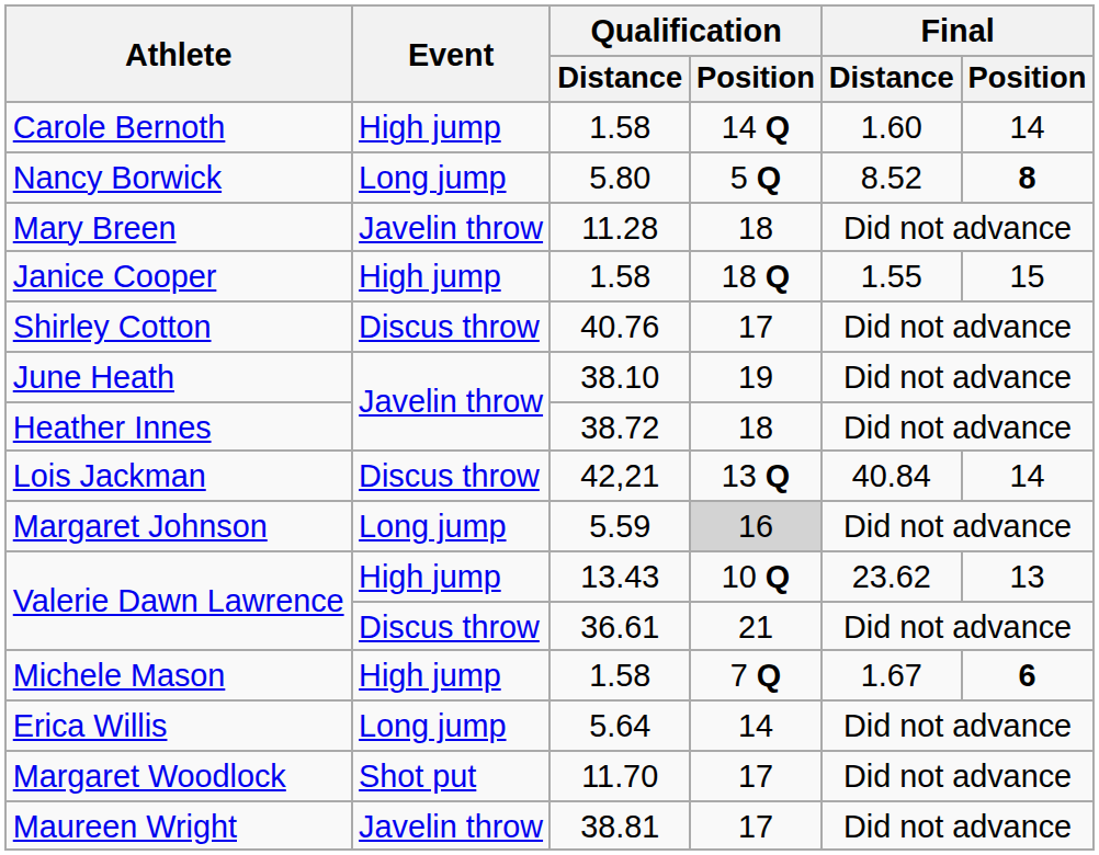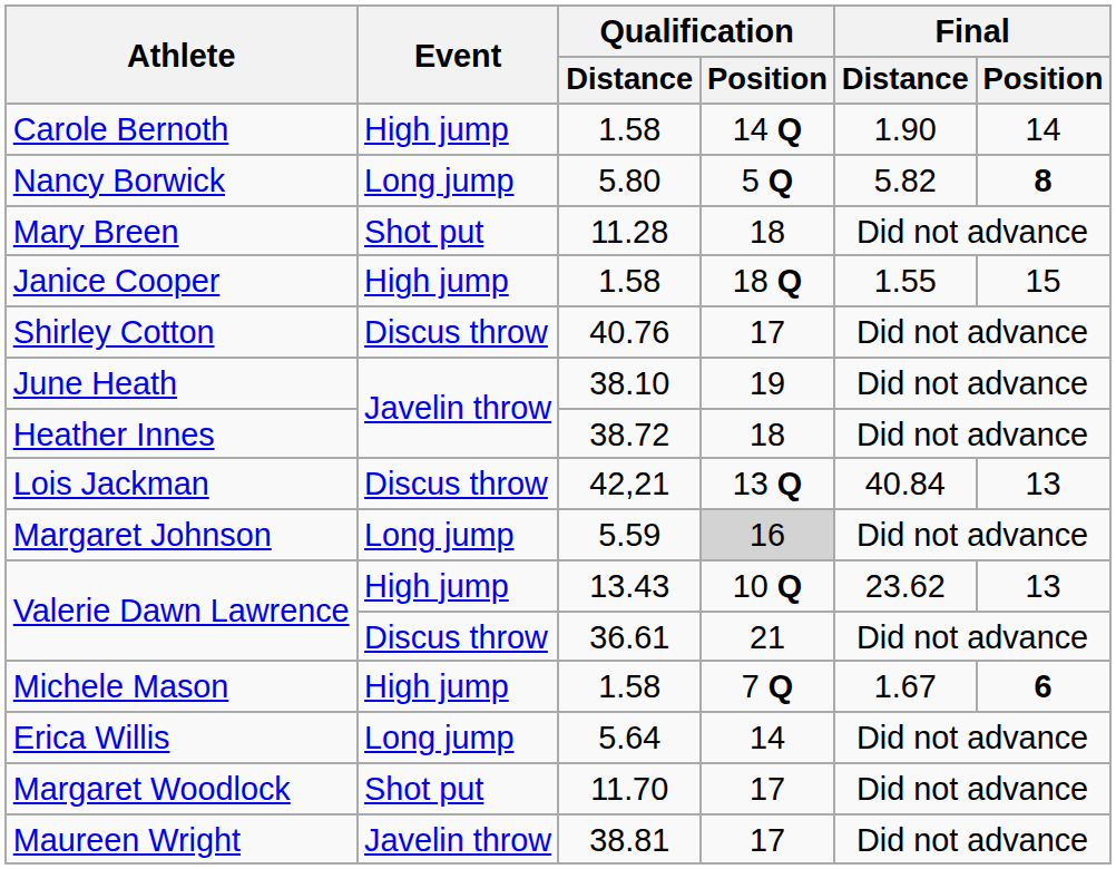 <table class=wikitable style="font-size:90%">
 <tr>
 <th rowspan="2">Athlete</th>
 <th rowspan="2">Event</th>
 <th colspan="2">Qualification</th>
 <th colspan="2">Final</th>
 </tr>
 <tr style="font-size:95%">
 <th>Distance</th>
 <th>Position</th>
 <th>Distance</th>
 <th>Position</th>
 </tr>
 <tr align=center>
 <td align=left><a href='#'>Carole Bernoth</a></td>
 <td align=left><a href='#'>High jump</a></td>
 <td>1.58</td>
 <td>14 <strong>Q</strong></td>
-<td>1.60</td>
+<td>1.90</td>
 <td>14</td>
 </tr>
 <tr align=center>
 <td align=left><a href='#'>Nancy Borwick</a></td>
 <td align=left><a href='#'>Long jump</a></td>
 <td>5.80</td>
 <td>5 <strong>Q</strong></td>
-<td>8.52</td>
+<td>5.82</td>
 <td><strong>8</strong></td>
 </tr>
 <tr align=center>
 <td align=left><a href='#'>Mary Breen</a></td>
-<td align=left><a href='#'>Javelin throw</a></td>
+<td align=left><a href='#'>Shot put</a></td>
 <td>11.28</td>
 <td>18</td>
 <td colspan=2>Did not advance</td>
 </tr>
 <tr align=center>
 <td align=left><a href='#'>Janice Cooper</a></td>
 <td align=left><a href='#'>High jump</a></td>
 <td>1.58</td>
 <td>18 <strong>Q</strong></td>
 <td>1.55</td>
 <td>15</td>
 </tr>
 <tr align=center>
 <td align=left><a href='#'>Shirley Cotton</a></td>
 <td align=left><a href='#'>Discus throw</a></td>
 <td>40.76</td>
 <td>17</td>
 <td colspan=2>Did not advance</td>
 </tr>
 <tr align=center>
 <td align=left><a href='#'>June Heath</a></td>
 <td align=left rowspan=2><a href='#'>Javelin throw</a></td>
 <td>38.10</td>
 <td>19</td>
 <td colspan=2>Did not advance</td>
 </tr>
 <tr align=center>
 <td align=left><a href='#'>Heather Innes</a></td>
 <td>38.72</td>
 <td>18</td>
 <td colspan=2>Did not advance</td>
 </tr>
 <tr align=center>
 <td align=left><a href='#'>Lois Jackman</a></td>
 <td align=left><a href='#'>Discus throw</a></td>
 <td>42,21</td>
 <td>13 <strong>Q</strong></td>
 <td>40.84</td>
-<td>14</td>
+<td>13</td>
 </tr>
 <tr align=center>
 <td align=left><a href='#'>Margaret Johnson</a></td>
 <td align=left><a href='#'>Long jump</a></td>
 <td>5.59</td>
 <td style="background: lightgrey;">16</td>
 <td colspan=2>Did not advance</td>
 </tr>
 <tr align=center>
 <td align=left rowspan=2><a href='#'>Valerie Dawn Lawrence</a></td>
 <td align=left><a href='#'>High jump</a></td>
 <td>13.43</td>
 <td>10 <strong>Q</strong></td>
 <td>23.62</td>
 <td>13</td>
 </tr>
 <tr align=center>
 <td align=left><a href='#'>Discus throw</a></td>
 <td>36.61</td>
 <td>21</td>
 <td colspan=2>Did not advance</td>
 </tr>
 <tr align=center>
 <td align=left><a href='#'>Michele Mason</a></td>
 <td align=left><a href='#'>High jump</a></td>
 <td>1.58</td>
 <td>7 <strong>Q</strong></td>
 <td>1.67</td>
 <td><strong>6</strong></td>
 </tr>
 <tr align=center>
 <td align=left><a href='#'>Erica Willis</a></td>
 <td align=left><a href='#'>Long jump</a></td>
 <td>5.64</td>
 <td>14</td>
 <td colspan=2>Did not advance</td>
 </tr>
 <tr align=center>
 <td align=left><a href='#'>Margaret Woodlock</a></td>
 <td align=left><a href='#'>Shot put</a></td>
 <td>11.70</td>
 <td>17</td>
 <td colspan=2>Did not advance</td>
 </tr>
 <tr align=center>
 <td align=left><a href='#'>Maureen Wright</a></td>
 <td align=left><a href='#'>Javelin throw</a></td>
 <td>38.81</td>
 <td>17</td>
 <td colspan=2>Did not advance</td>
 </tr>
 </table>
